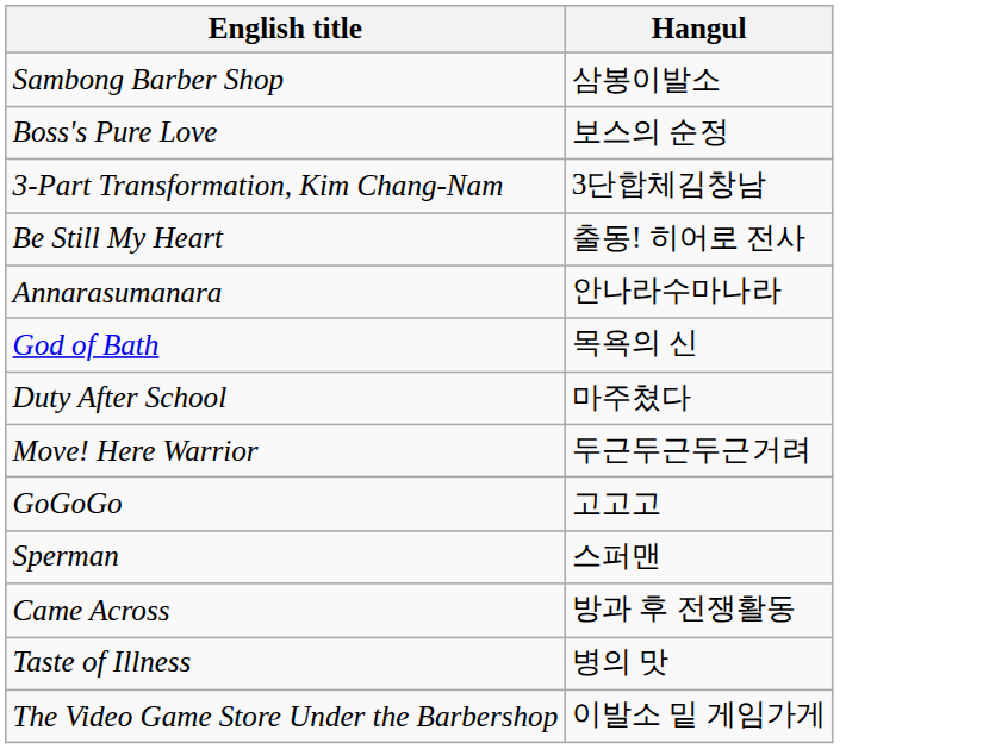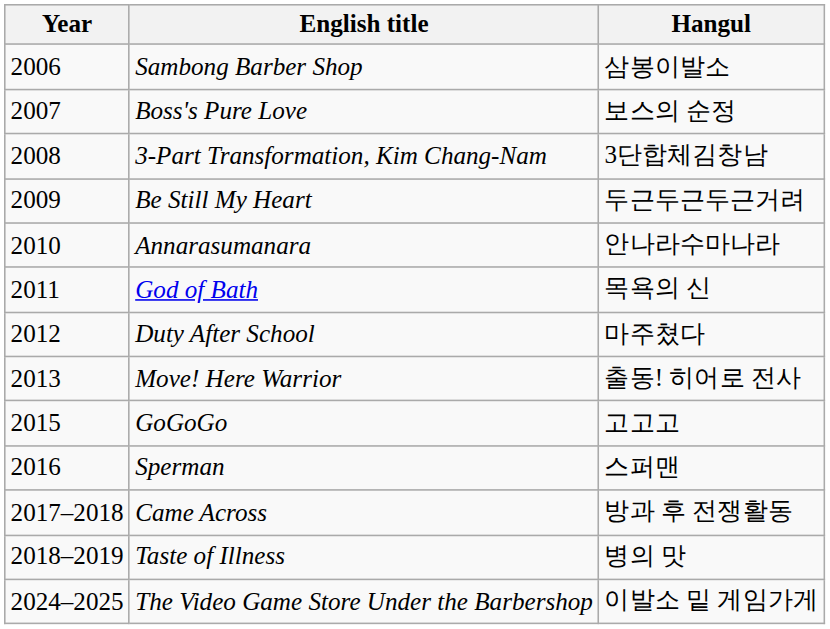 <table class=wikitable>
 <tr>
+<th>Year</th>
 <th>English title</th>
 <th>Hangul</th>
 </tr>
 <tr>
+<td>2006</td>
 <td><em>Sambong Barber Shop</em></td>
 <td>삼봉이발소</td>
 </tr>
 <tr>
+<td>2007</td>
 <td><em>Boss's Pure Love</em></td>
 <td>보스의 순정</td>
 </tr>
 <tr>
+<td>2008</td>
 <td><em>3-Part Transformation, Kim Chang-Nam</em></td>
 <td>3단합체김창남</td>
 </tr>
 <tr>
+<td>2009</td>
 <td><em>Be Still My Heart</em></td>
-<td>출동! 히어로 전사</td>
+<td>두근두근두근거려</td>
 </tr>
 <tr>
+<td>2010</td>
 <td><em>Annarasumanara</em></td>
 <td>안나라수마나라</td>
 </tr>
 <tr>
+<td>2011</td>
 <td><em><a href='#'>God of Bath</a></em></td>
 <td>목욕의 신</td>
 </tr>
 <tr>
+<td>2012</td>
 <td><em>Duty After School</em></td>
 <td>마주쳤다</td>
 </tr>
 <tr>
+<td>2013</td>
 <td><em>Move! Here Warrior</em></td>
-<td>두근두근두근거려</td>
+<td>출동! 히어로 전사</td>
 </tr>
 <tr>
+<td>2015</td>
 <td><em>GoGoGo</em></td>
 <td>고고고</td>
 </tr>
 <tr>
+<td>2016</td>
 <td><em>Sperman</em></td>
 <td>스퍼맨</td>
 </tr>
 <tr>
+<td>2017–2018</td>
 <td><em>Came Across</em></td>
 <td>방과 후 전쟁활동</td>
 </tr>
 <tr>
+<td>2018–2019</td>
 <td><em>Taste of Illness</em></td>
 <td>병의 맛</td>
 </tr>
 <tr>
+<td>2024–2025</td>
 <td><em>The Video Game Store Under the Barbershop</em></td>
 <td>이발소 밑 게임가게</td>
 </tr>
 </table>
